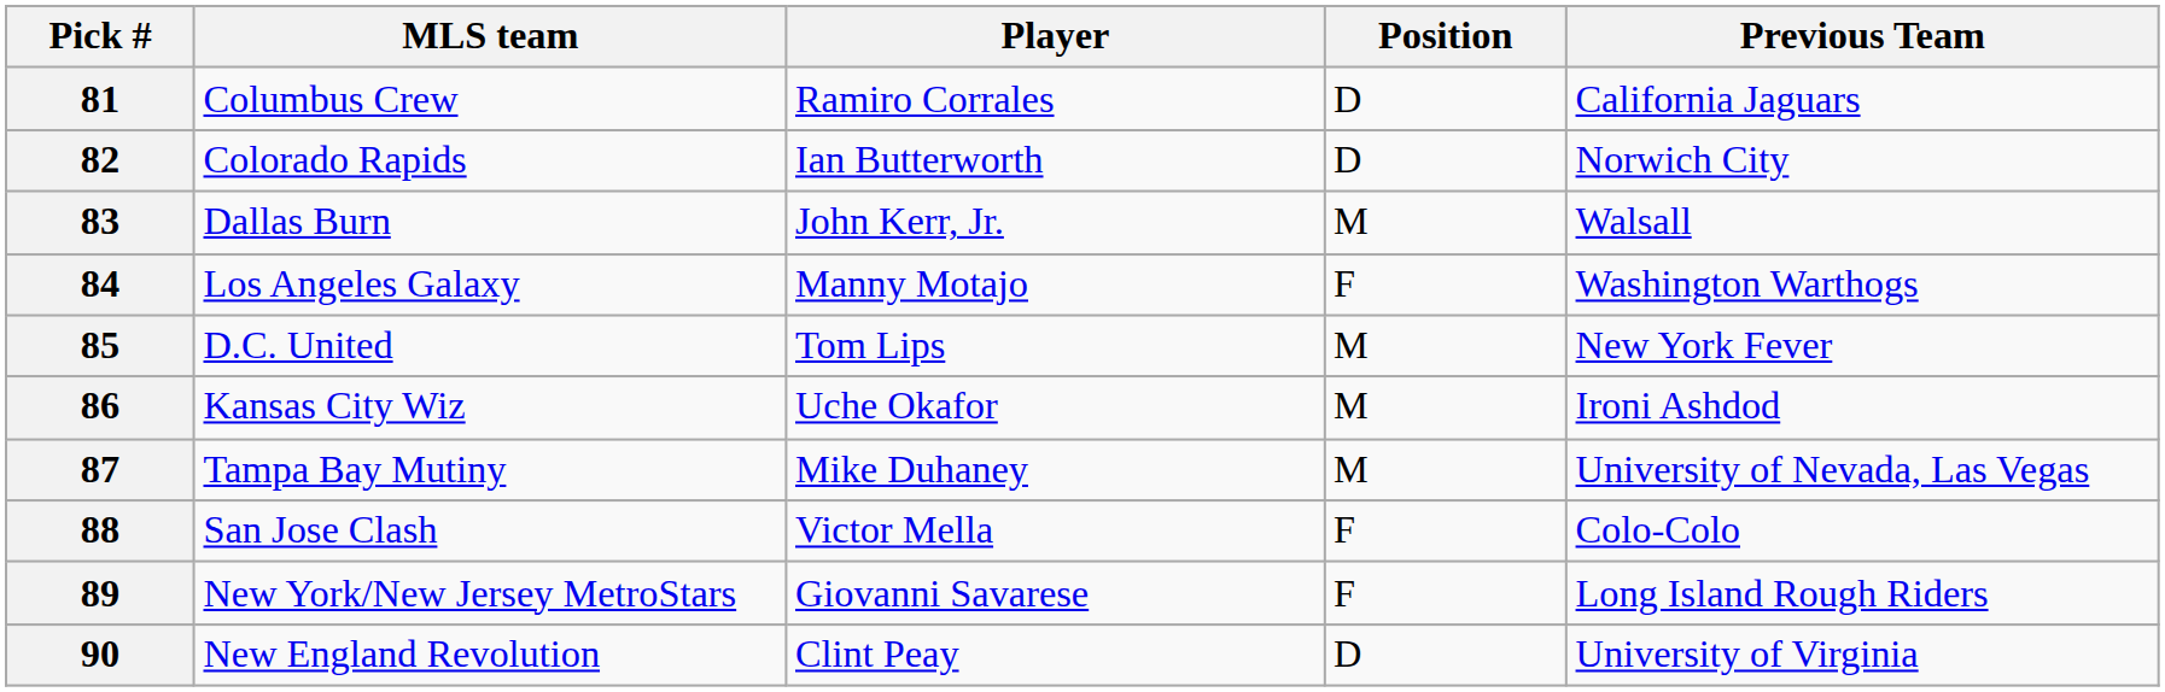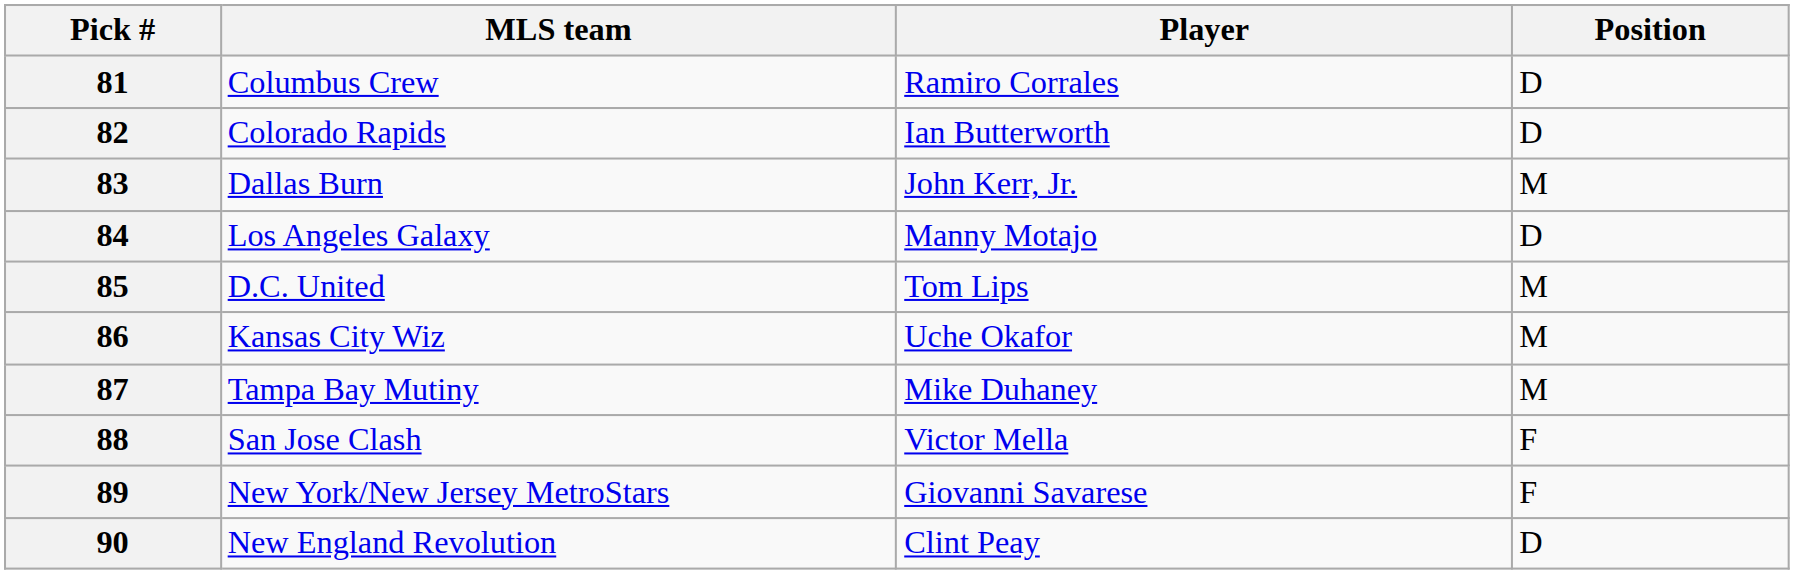 <table class="wikitable sortable" style="width:100%">
 <tr>
 <th width=7%>Pick #</th>
 <th width=22%>MLS team</th>
 <th width=20%>Player</th>
 <th width=9%>Position</th>
-<th width=22%>Previous Team</th>
 </tr>
 <tr>
 <th>81</th>
 <td><a href='#'>Columbus Crew</a></td>
 <td><a href='#'>Ramiro Corrales</a></td>
 <td>D</td>
-<td><a href='#'>California Jaguars</a></td>
 </tr>
 <tr>
 <th>82</th>
 <td><a href='#'>Colorado Rapids</a></td>
 <td><a href='#'>Ian Butterworth</a></td>
 <td>D</td>
-<td><a href='#'>Norwich City</a></td>
 </tr>
 <tr>
 <th>83</th>
 <td><a href='#'>Dallas Burn</a></td>
 <td><a href='#'>John Kerr, Jr.</a></td>
 <td>M</td>
-<td><a href='#'>Walsall</a></td>
 </tr>
 <tr>
 <th>84</th>
 <td><a href='#'>Los Angeles Galaxy</a></td>
 <td><a href='#'>Manny Motajo</a></td>
-<td>F</td>
-<td><a href='#'>Washington Warthogs</a></td>
+<td>D</td>
 </tr>
 <tr>
 <th>85</th>
 <td><a href='#'>D.C. United</a></td>
 <td><a href='#'>Tom Lips</a></td>
 <td>M</td>
-<td><a href='#'>New York Fever</a></td>
 </tr>
 <tr>
 <th>86</th>
 <td><a href='#'>Kansas City Wiz</a></td>
 <td><a href='#'>Uche Okafor</a></td>
 <td>M</td>
-<td><a href='#'>Ironi Ashdod</a></td>
 </tr>
 <tr>
 <th>87</th>
 <td><a href='#'>Tampa Bay Mutiny</a></td>
 <td><a href='#'>Mike Duhaney</a></td>
 <td>M</td>
-<td><a href='#'>University of Nevada, Las Vegas</a></td>
 </tr>
 <tr>
 <th>88</th>
 <td><a href='#'>San Jose Clash</a></td>
 <td><a href='#'>Victor Mella</a></td>
 <td>F</td>
-<td><a href='#'>Colo-Colo</a></td>
 </tr>
 <tr>
 <th>89</th>
 <td><a href='#'>New York/New Jersey MetroStars</a></td>
 <td><a href='#'>Giovanni Savarese</a></td>
 <td>F</td>
-<td><a href='#'>Long Island Rough Riders</a></td>
 </tr>
 <tr>
 <th>90</th>
 <td><a href='#'>New England Revolution</a></td>
 <td><a href='#'>Clint Peay</a></td>
 <td>D</td>
-<td><a href='#'>University of Virginia</a></td>
 </tr>
 </table>
